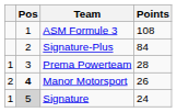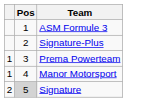 <table class="wikitable" style="font-size:85%;">
 <tr>
 <th></th>
 <th>Pos</th>
 <th>Team</th>
-<th>Points</th>
 </tr>
 <tr>
 <td align=left></td>
 <td align=center>1</td>
 <td> <a href='#'>ASM Formule 3</a></td>
-<td>108</td>
 </tr>
 <tr>
 <td align=left></td>
 <td align=center>2</td>
 <td> <a href='#'>Signature-Plus</a></td>
-<td>84</td>
 </tr>
 <tr>
 <td align=left> 1</td>
 <td align=center>3</td>
 <td> <a href='#'>Prema Powerteam</a></td>
-<td>28</td>
+</tr>
+<tr>
+<td align=left> 1</td>
+<td align=center>4</td>
+<td> <a href='#'>Manor Motorsport</a></td>
 </tr>
 <tr>
 <td align=left> 2</td>
-<td align=center><strong>4</strong></td>
-<td> <a href='#'>Manor Motorsport</a></td>
-<td>26</td>
-</tr>
-<tr>
-<td align=left> 1</td>
 <td align=center style="background: lightgrey;">5</td>
 <td> <a href='#'>Signature</a></td>
-<td>24</td>
 </tr>
 </table>
